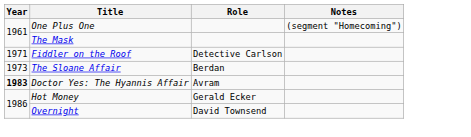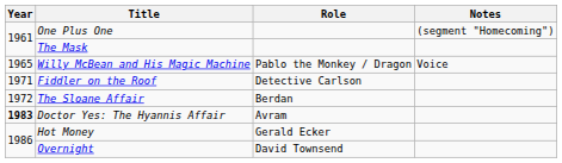 <table class="wikitable">
 <tr>
 <th>Year</th>
 <th>Title</th>
 <th>Role</th>
 <th>Notes</th>
 </tr>
 <tr>
 <td rowspan=2>1961</td>
 <td><em>One Plus One</em></td>
 <td></td>
 <td>(segment "Homecoming")</td>
 </tr>
 <tr>
 <td><em><a href='#'>The Mask</a></em></td>
 <td></td>
 <td></td>
 </tr>
 <tr>
+<td>1965</td>
+<td><em><a href='#'>Willy McBean and His Magic Machine</a></em></td>
+<td>Pablo the Monkey / Dragon</td>
+<td>Voice</td>
+</tr>
+<tr>
 <td>1971</td>
 <td><em><a href='#'>Fiddler on the Roof</a></em></td>
 <td>Detective Carlson</td>
 <td></td>
 </tr>
 <tr>
-<td>1973</td>
+<td>1972</td>
 <td><em><a href='#'>The Sloane Affair</a></em></td>
 <td>Berdan</td>
 <td></td>
 </tr>
 <tr>
 <td><strong>1983</strong></td>
 <td><em>Doctor Yes: The Hyannis Affair</em></td>
 <td>Avram</td>
 <td></td>
 </tr>
 <tr>
 <td rowspan=2>1986</td>
 <td><em>Hot Money</em></td>
 <td>Gerald Ecker</td>
 <td></td>
 </tr>
 <tr>
 <td><em><a href='#'>Overnight</a></em></td>
 <td>David Townsend</td>
 <td></td>
 </tr>
 </table>
